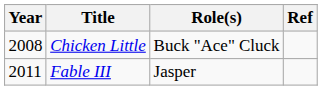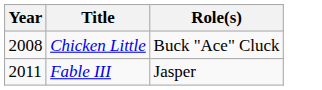 <table class="wikitable plainrowheaders sortable">
 <tr>
 <th scope="col">Year</th>
 <th scope="col">Title</th>
 <th scope="col">Role(s)</th>
-<th scope="col" class="unsortable">Ref</th>
 </tr>
 <tr>
 <td>2008</td>
 <td><em><a href='#'>Chicken Little</a></em></td>
 <td>Buck "Ace" Cluck</td>
-<td></td>
 </tr>
 <tr>
 <td>2011</td>
 <td><em><a href='#'>Fable III</a></em></td>
 <td>Jasper</td>
-<td></td>
 </tr>
 </table>
